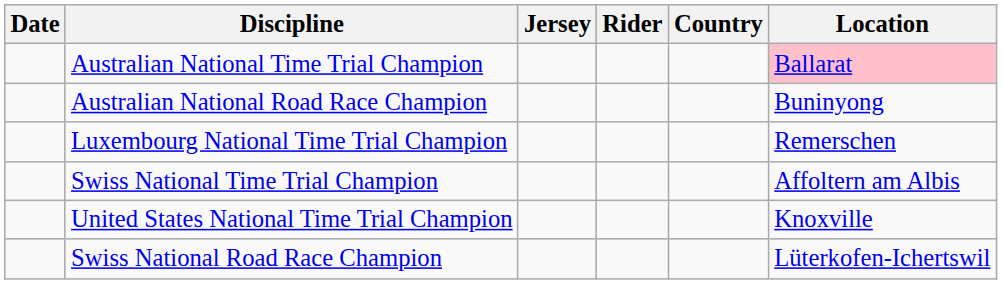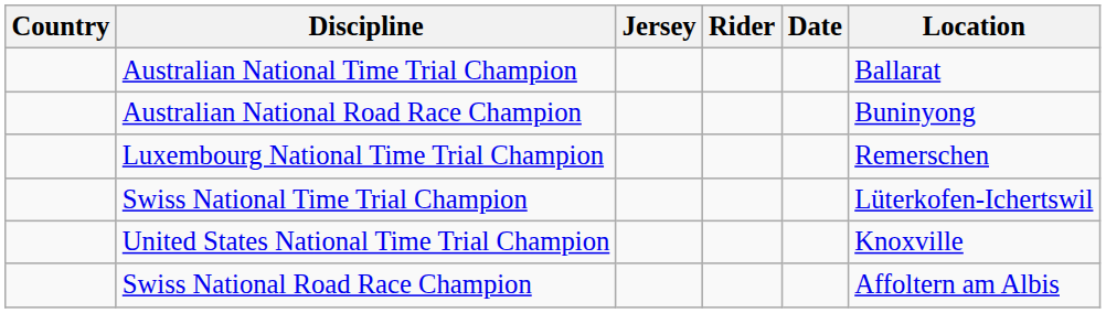 <table class="wikitable">
 <tr>
-<th>Date</th>
+<th>Country</th>
 <th>Discipline</th>
 <th>Jersey</th>
 <th>Rider</th>
-<th>Country</th>
+<th>Date</th>
 <th>Location</th>
 </tr>
 <tr>
 <td></td>
 <td><a href='#'>Australian National Time Trial Champion</a></td>
 <td></td>
 <td></td>
 <td></td>
-<td style="background: pink;"><a href='#'>Ballarat</a></td>
+<td><a href='#'>Ballarat</a></td>
 </tr>
 <tr>
 <td></td>
 <td><a href='#'>Australian National Road Race Champion</a></td>
 <td></td>
 <td></td>
 <td></td>
 <td><a href='#'>Buninyong</a></td>
 </tr>
 <tr>
 <td></td>
 <td><a href='#'>Luxembourg National Time Trial Champion</a></td>
 <td></td>
 <td></td>
 <td></td>
 <td><a href='#'>Remerschen</a></td>
 </tr>
 <tr>
 <td></td>
 <td><a href='#'>Swiss National Time Trial Champion</a></td>
 <td></td>
 <td></td>
 <td></td>
-<td><a href='#'>Affoltern am Albis</a></td>
+<td><a href='#'>Lüterkofen-Ichertswil</a></td>
 </tr>
 <tr>
 <td></td>
 <td><a href='#'>United States National Time Trial Champion</a></td>
 <td></td>
 <td></td>
 <td></td>
 <td><a href='#'>Knoxville</a></td>
 </tr>
 <tr>
 <td></td>
 <td><a href='#'>Swiss National Road Race Champion</a></td>
 <td></td>
 <td></td>
 <td></td>
-<td><a href='#'>Lüterkofen-Ichertswil</a></td>
+<td><a href='#'>Affoltern am Albis</a></td>
 </tr>
 </table>
